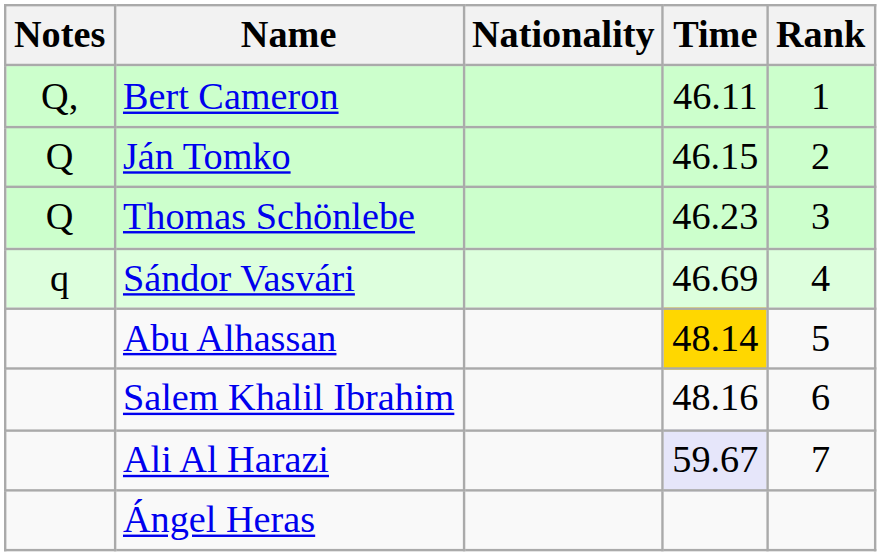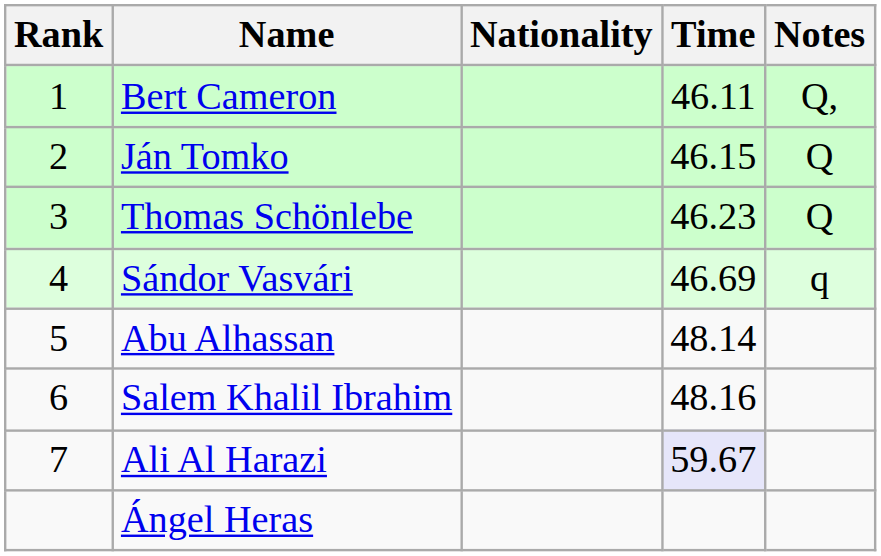 <table class="wikitable sortable" style="text-align:center">
 <tr>
-<th>Notes</th>
+<th>Rank</th>
 <th>Name</th>
 <th>Nationality</th>
 <th>Time</th>
-<th>Rank</th>
+<th>Notes</th>
 </tr>
 <tr style="background:#ccffcc;">
-<td>Q, </td>
+<td align="center">1</td>
 <td align=left><a href='#'>Bert Cameron</a></td>
 <td align=left></td>
 <td align="center">46.11</td>
-<td align="center">1</td>
+<td>Q, </td>
 </tr>
 <tr style="background:#ccffcc;">
-<td>Q</td>
+<td align="center">2</td>
 <td align=left><a href='#'>Ján Tomko</a></td>
 <td align=left></td>
 <td align="center">46.15</td>
-<td align="center">2</td>
+<td>Q</td>
 </tr>
 <tr style="background:#ccffcc;">
-<td>Q</td>
+<td align="center">3</td>
 <td align=left><a href='#'>Thomas Schönlebe</a></td>
 <td align=left></td>
 <td align="center">46.23</td>
-<td align="center">3</td>
+<td>Q</td>
 </tr>
 <tr style="background:#ddffdd;">
-<td>q</td>
+<td align="center">4</td>
 <td align=left><a href='#'>Sándor Vasvári</a></td>
 <td align=left></td>
 <td align="center">46.69</td>
-<td align="center">4</td>
+<td>q</td>
 </tr>
 <tr>
-<td></td>
+<td align="center">5</td>
 <td align=left><a href='#'>Abu Alhassan</a></td>
 <td align=left></td>
-<td align="center" style="background: gold;">48.14</td>
-<td align="center">5</td>
+<td align="center">48.14</td>
+<td></td>
 </tr>
 <tr>
-<td></td>
+<td align="center">6</td>
 <td align=left><a href='#'>Salem Khalil Ibrahim</a></td>
 <td align=left></td>
 <td align="center">48.16</td>
-<td align="center">6</td>
+<td></td>
 </tr>
 <tr>
-<td></td>
+<td align="center">7</td>
 <td align=left><a href='#'>Ali Al Harazi</a></td>
 <td align=left></td>
 <td align="center" style="background: lavender;">59.67</td>
-<td align="center">7</td>
+<td></td>
 </tr>
 <tr>
 <td align="center"></td>
 <td align=left><a href='#'>Ángel Heras</a></td>
 <td align=left></td>
 <td></td>
 <td align="center"></td>
 </tr>
 </table>
